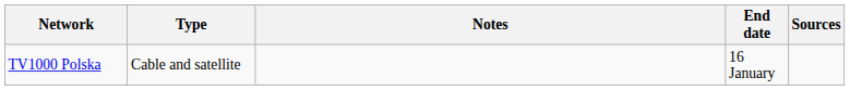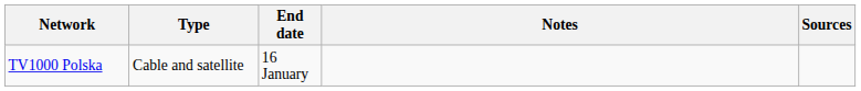 <table class="wikitable">
 <tr>
 <th style="text-align:center; width:125px">Network</th>
 <th style="text-align:center; width:130px">Type</th>
+<th style="text-align:center; width:60px">End date</th>
 <th style="text-align:center; width:500px">Notes</th>
-<th style="text-align:center; width:60px">End date</th>
 <th style="text-align:center; width:30px">Sources</th>
 </tr>
 <tr>
 <td><a href='#'>TV1000 Polska</a></td>
 <td>Cable and satellite</td>
+<td>16 January</td>
 <td></td>
-<td>16 January</td>
 <td></td>
 </tr>
 </table>
